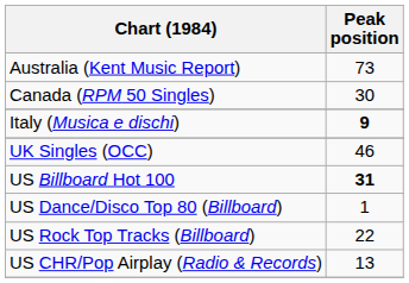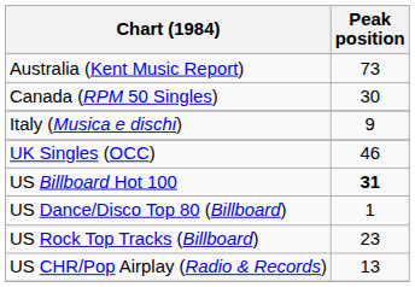 <table class="wikitable sortable">
 <tr>
 <th>Chart (1984)</th>
 <th>Peak<br>position</th>
 </tr>
 <tr>
 <td>Australia (<a href='#'>Kent Music Report</a>)</td>
 <td align="center">73</td>
 </tr>
 <tr>
 <td>Canada (<a href='#'><em>RPM</em> 50 Singles</a>)</td>
 <td align="center">30</td>
 </tr>
 <tr>
 </tr>
 <tr>
 <td>Italy (<em><a href='#'>Musica e dischi</a></em>)</td>
-<td align="center"><strong>9</strong></td>
+<td align="center">9</td>
 </tr>
 <tr>
 </tr>
 <tr>
 </tr>
 <tr>
 </tr>
 <tr>
 <td><a href='#'>UK Singles</a> (<a href='#'>OCC</a>)</td>
 <td align="center">46</td>
 </tr>
 <tr>
 <td>US <a href='#'><em>Billboard</em> Hot 100</a></td>
 <td align="center"><strong>31</strong></td>
 </tr>
 <tr>
 <td>US <a href='#'>Dance/Disco Top 80</a> (<a href='#'><em>Billboard</em></a>)</td>
 <td align="center">1</td>
 </tr>
 <tr>
 <td>US <a href='#'>Rock Top Tracks</a> (<a href='#'><em>Billboard</em></a>)</td>
-<td align="center">22</td>
+<td align="center">23</td>
 </tr>
 <tr>
 <td>US <a href='#'>CHR/Pop</a> Airplay (<em><a href='#'>Radio & Records</a></em>)</td>
 <td align="center">13</td>
 </tr>
 <tr>
 </tr>
 </table>
